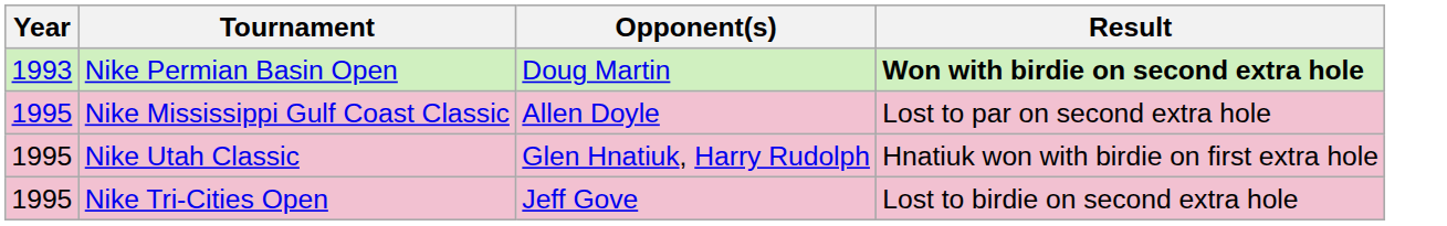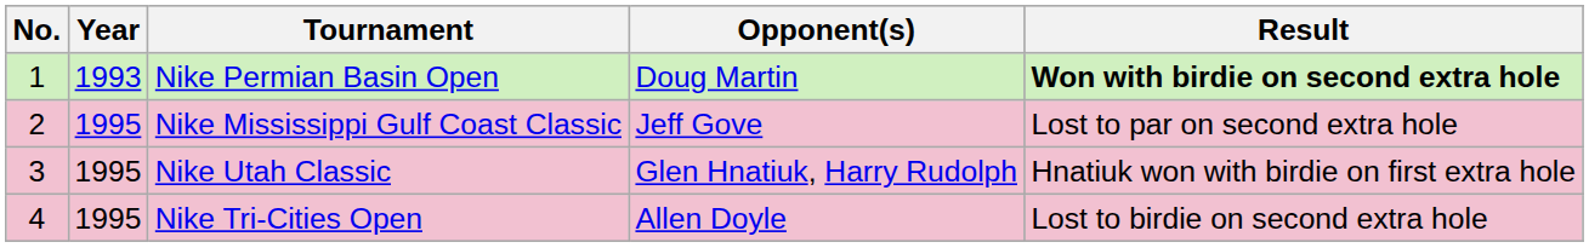 <table class="wikitable" style="font-size:95%;">
 <tr>
+<th>No.</th>
 <th>Year</th>
 <th>Tournament</th>
 <th>Opponent(s)</th>
 <th>Result</th>
 </tr>
 <tr style="background:#D0F0C0;">
+<td align=center>1</td>
 <td><a href='#'>1993</a></td>
 <td><a href='#'>Nike Permian Basin Open</a></td>
 <td> <a href='#'>Doug Martin</a></td>
 <td><strong>Won with birdie on second extra hole</strong></td>
 </tr>
 <tr style="background:#F2C1D1;">
+<td align=center>2</td>
 <td><a href='#'>1995</a></td>
 <td><a href='#'>Nike Mississippi Gulf Coast Classic</a></td>
-<td> <a href='#'>Allen Doyle</a></td>
+<td> <a href='#'>Jeff Gove</a></td>
 <td>Lost to par on second extra hole</td>
 </tr>
 <tr style="background:#F2C1D1;">
+<td align=center>3</td>
 <td>1995</td>
 <td><a href='#'>Nike Utah Classic</a></td>
 <td> <a href='#'>Glen Hnatiuk</a>,  <a href='#'>Harry Rudolph</a></td>
 <td>Hnatiuk won with birdie on first extra hole</td>
 </tr>
 <tr style="background:#F2C1D1;">
+<td align=center>4</td>
 <td>1995</td>
 <td><a href='#'>Nike Tri-Cities Open</a></td>
-<td> <a href='#'>Jeff Gove</a></td>
+<td> <a href='#'>Allen Doyle</a></td>
 <td>Lost to birdie on second extra hole</td>
 </tr>
 </table>
